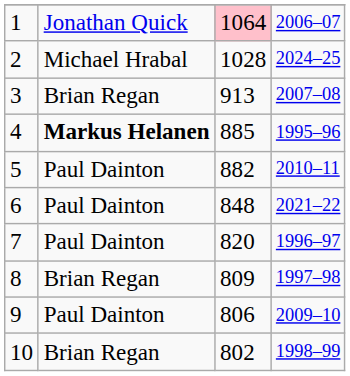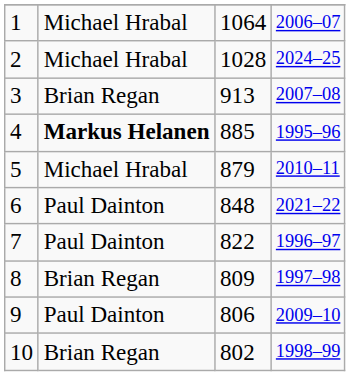 <table class="wikitable">
 <tr>
 </tr>
 <tr>
 <td>1</td>
-<td><a href='#'>Jonathan Quick</a></td>
-<td style="background: pink;">1064</td>
+<td>Michael Hrabal</td>
+<td>1064</td>
 <td style="font-size:80%;"><a href='#'>2006–07</a></td>
 </tr>
 <tr>
 <td>2</td>
 <td>Michael Hrabal</td>
 <td>1028</td>
 <td style="font-size:80%;"><a href='#'>2024–25</a></td>
 </tr>
 <tr>
 <td>3</td>
 <td>Brian Regan</td>
 <td>913</td>
 <td style="font-size:80%;"><a href='#'>2007–08</a></td>
 </tr>
 <tr>
 <td>4</td>
 <td><strong>Markus Helanen</strong></td>
 <td>885</td>
 <td style="font-size:80%;"><a href='#'>1995–96</a></td>
 </tr>
 <tr>
 <td>5</td>
-<td>Paul Dainton</td>
-<td>882</td>
+<td>Michael Hrabal</td>
+<td>879</td>
 <td style="font-size:80%;"><a href='#'>2010–11</a></td>
 </tr>
 <tr>
 <td>6</td>
 <td>Paul Dainton</td>
 <td>848</td>
 <td style="font-size:80%;"><a href='#'>2021–22</a></td>
 </tr>
 <tr>
 <td>7</td>
 <td>Paul Dainton</td>
-<td>820</td>
+<td>822</td>
 <td style="font-size:80%;"><a href='#'>1996–97</a></td>
 </tr>
 <tr>
 <td>8</td>
 <td>Brian Regan</td>
 <td>809</td>
 <td style="font-size:80%;"><a href='#'>1997–98</a></td>
 </tr>
 <tr>
 <td>9</td>
 <td>Paul Dainton</td>
 <td>806</td>
 <td style="font-size:80%;"><a href='#'>2009–10</a></td>
 </tr>
 <tr>
 <td>10</td>
 <td>Brian Regan</td>
 <td>802</td>
 <td style="font-size:80%;"><a href='#'>1998–99</a></td>
 </tr>
 </table>
